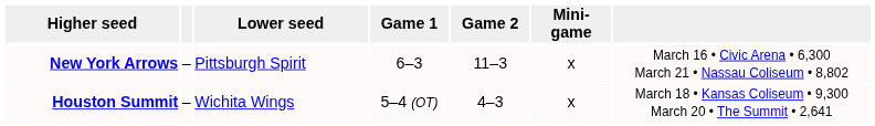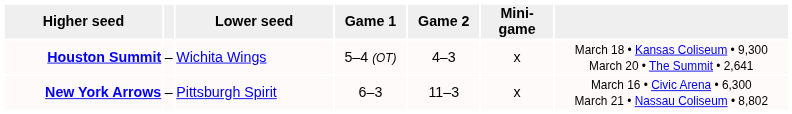 <table style="border-collapse:collapse border=1 cellspacing=0 cellpadding=2">
 <tr style="text-align:center; background:#efefef;">
 <th width=180>Higher seed</th>
 <th width=5></th>
 <th width=180>Lower seed</th>
 <th width=80>Game 1</th>
 <th width=80>Game 2</th>
 <th width=80>Mini-game</th>
 <td width=270></td>
 </tr>
 <tr style="text-align:center; background:snow;">
+<td align=right><strong><a href='#'>Houston Summit</a></strong></td>
+<td>–</td>
+<td align=left><a href='#'>Wichita Wings</a></td>
+<td>5–4 <small><em>(OT)</em></small></td>
+<td>4–3</td>
+<td>x</td>
+<td><small>March 18 • <a href='#'>Kansas Coliseum</a> • 9,300<br>March 20 • <a href='#'>The Summit</a> • 2,641</small></td>
+</tr>
+<tr style="text-align:center; background:snow;">
 <td align=right><strong><a href='#'>New York Arrows</a></strong></td>
 <td>–</td>
 <td align=left><a href='#'>Pittsburgh Spirit</a></td>
 <td>6–3</td>
 <td>11–3</td>
 <td>x</td>
 <td><small>March 16 • <a href='#'>Civic Arena</a> • 6,300<br>March 21 • <a href='#'>Nassau Coliseum</a> • 8,802</small></td>
 </tr>
-<tr style="text-align:center; background:snow;">
-<td align=right><strong><a href='#'>Houston Summit</a></strong></td>
-<td>–</td>
-<td align=left><a href='#'>Wichita Wings</a></td>
-<td>5–4 <small><em>(OT)</em></small></td>
-<td>4–3</td>
-<td>x</td>
-<td><small>March 18 • <a href='#'>Kansas Coliseum</a> • 9,300<br>March 20 • <a href='#'>The Summit</a> • 2,641</small></td>
-</tr>
 </table>
